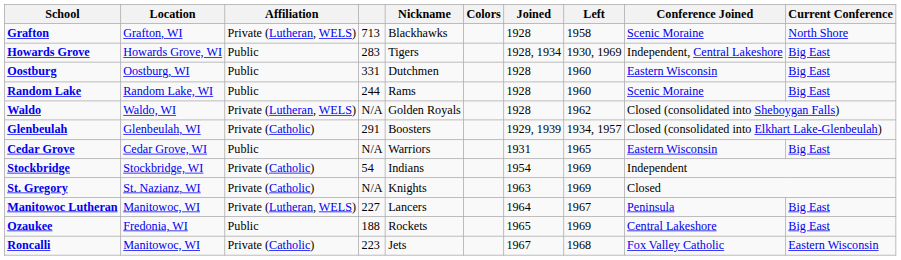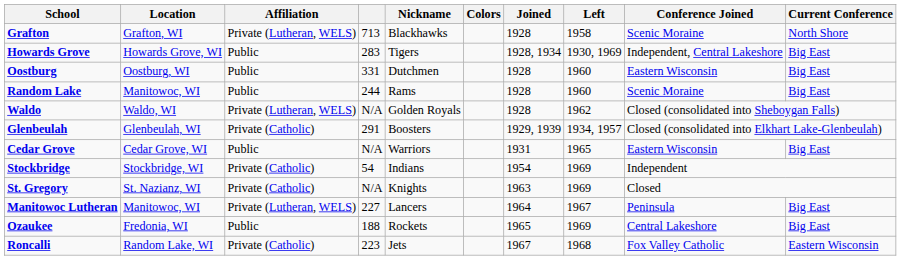 <table class="wikitable sortable">
 <tr>
 <th>School</th>
 <th>Location</th>
 <th>Affiliation</th>
 <th></th>
 <th>Nickname</th>
 <th>Colors</th>
 <th>Joined</th>
 <th>Left</th>
 <th>Conference Joined</th>
 <th>Current Conference</th>
 </tr>
 <tr>
 <td><a href='#'><strong>Grafton</strong></a></td>
 <td><a href='#'>Grafton, WI</a></td>
 <td>Private (<a href='#'>Lutheran</a>, <a href='#'>WELS</a>)</td>
 <td>713</td>
 <td>Blackhawks</td>
 <td> </td>
 <td>1928</td>
 <td>1958</td>
 <td><a href='#'>Scenic Moraine</a></td>
 <td><a href='#'>North Shore</a></td>
 </tr>
 <tr>
 <td><a href='#'><strong>Howards Grove</strong></a></td>
 <td><a href='#'>Howards Grove, WI</a></td>
 <td>Public</td>
 <td>283</td>
 <td>Tigers</td>
 <td> </td>
 <td>1928, 1934</td>
 <td>1930, 1969</td>
 <td>Independent, <a href='#'>Central Lakeshore</a></td>
 <td><a href='#'>Big East</a></td>
 </tr>
 <tr>
 <td><a href='#'><strong>Oostburg</strong></a></td>
 <td><a href='#'>Oostburg, WI</a></td>
 <td>Public</td>
 <td>331</td>
 <td>Dutchmen</td>
 <td> </td>
 <td>1928</td>
 <td>1960</td>
 <td><a href='#'>Eastern Wisconsin</a></td>
 <td><a href='#'>Big East</a></td>
 </tr>
 <tr>
 <td><a href='#'><strong>Random Lake</strong></a></td>
-<td><a href='#'>Random Lake, WI</a></td>
+<td><a href='#'>Manitowoc, WI</a></td>
 <td>Public</td>
 <td>244</td>
 <td>Rams</td>
 <td> </td>
 <td>1928</td>
 <td>1960</td>
 <td><a href='#'>Scenic Moraine</a></td>
 <td><a href='#'>Big East</a></td>
 </tr>
 <tr>
 <td><a href='#'><strong>Waldo</strong></a></td>
 <td><a href='#'>Waldo, WI</a></td>
 <td>Private (<a href='#'>Lutheran</a>, <a href='#'>WELS</a>)</td>
 <td>N/A</td>
 <td>Golden Royals</td>
 <td> </td>
 <td>1928</td>
 <td>1962</td>
 <td colspan="2">Closed (consolidated into <a href='#'>Sheboygan Falls</a>)</td>
 </tr>
 <tr>
 <td><a href='#'><strong>Glenbeulah</strong></a></td>
 <td><a href='#'>Glenbeulah, WI</a></td>
 <td>Private (<a href='#'>Catholic</a>)</td>
 <td>291</td>
 <td>Boosters</td>
 <td> </td>
 <td>1929, 1939</td>
 <td>1934, 1957</td>
 <td colspan="2">Closed (consolidated into <a href='#'>Elkhart Lake-Glenbeulah</a>)</td>
 </tr>
 <tr>
 <td><a href='#'><strong>Cedar Grove</strong></a></td>
 <td><a href='#'>Cedar Grove, WI</a></td>
 <td>Public</td>
 <td>N/A</td>
 <td>Warriors</td>
 <td> </td>
 <td>1931</td>
 <td>1965</td>
 <td><a href='#'>Eastern Wisconsin</a></td>
 <td><a href='#'>Big East</a></td>
 </tr>
 <tr>
 <td><a href='#'><strong>Stockbridge</strong></a></td>
 <td><a href='#'>Stockbridge, WI</a></td>
 <td>Private (<a href='#'>Catholic</a>)</td>
 <td>54</td>
 <td>Indians</td>
 <td> </td>
 <td>1954</td>
 <td>1969</td>
 <td colspan="2">Independent</td>
 </tr>
 <tr>
 <td><a href='#'><strong>St. Gregory</strong></a></td>
 <td><a href='#'>St. Nazianz, WI</a></td>
 <td>Private (<a href='#'>Catholic</a>)</td>
 <td>N/A</td>
 <td>Knights</td>
 <td> </td>
 <td>1963</td>
 <td>1969</td>
 <td colspan="2">Closed</td>
 </tr>
 <tr>
 <td><a href='#'><strong>Manitowoc Lutheran</strong></a></td>
 <td><a href='#'>Manitowoc, WI</a></td>
 <td>Private (<a href='#'>Lutheran</a>, <a href='#'>WELS</a>)</td>
 <td>227</td>
 <td>Lancers</td>
 <td> </td>
 <td>1964</td>
 <td>1967</td>
 <td><a href='#'>Peninsula</a></td>
 <td><a href='#'>Big East</a></td>
 </tr>
 <tr>
 <td><a href='#'><strong>Ozaukee</strong></a></td>
 <td><a href='#'>Fredonia, WI</a></td>
 <td>Public</td>
 <td>188</td>
 <td>Rockets</td>
 <td> </td>
 <td>1965</td>
 <td>1969</td>
 <td><a href='#'>Central Lakeshore</a></td>
 <td><a href='#'>Big East</a></td>
 </tr>
 <tr>
 <td><a href='#'><strong>Roncalli</strong></a></td>
-<td><a href='#'>Manitowoc, WI</a></td>
+<td><a href='#'>Random Lake, WI</a></td>
 <td>Private (<a href='#'>Catholic</a>)</td>
 <td>223</td>
 <td>Jets</td>
 <td> </td>
 <td>1967</td>
 <td>1968</td>
 <td><a href='#'>Fox Valley Catholic</a></td>
 <td><a href='#'>Eastern Wisconsin</a></td>
 </tr>
 </table>
